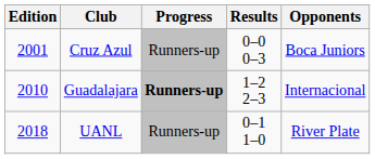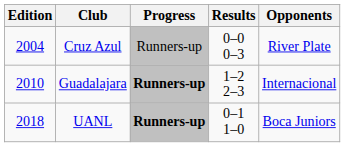 <table class="wikitable" style="text-align: center;">
 <tr>
 <th>Edition</th>
 <th>Club</th>
 <th>Progress</th>
 <th>Results</th>
 <th>Opponents</th>
 </tr>
 <tr>
-<td><a href='#'>2001</a></td>
+<td><a href='#'>2004</a></td>
 <td><a href='#'>Cruz Azul</a></td>
 <td bgcolor="silver">Runners-up</td>
 <td>0–0<br>0–3</td>
-<td> <a href='#'>Boca Juniors</a></td>
+<td> <a href='#'>River Plate</a></td>
 </tr>
 <tr>
 <td><a href='#'>2010</a></td>
 <td><a href='#'>Guadalajara</a></td>
 <td bgcolor="silver"><strong>Runners-up</strong></td>
 <td>1–2<br>2–3</td>
 <td> <a href='#'>Internacional</a></td>
 </tr>
 <tr>
 <td><a href='#'>2018</a></td>
 <td><a href='#'>UANL</a></td>
-<td bgcolor="silver">Runners-up</td>
+<td bgcolor="silver"><strong>Runners-up</strong></td>
 <td>0–1<br>1–0<br><small></small></td>
-<td> <a href='#'>River Plate</a></td>
+<td> <a href='#'>Boca Juniors</a></td>
 </tr>
 </table>
